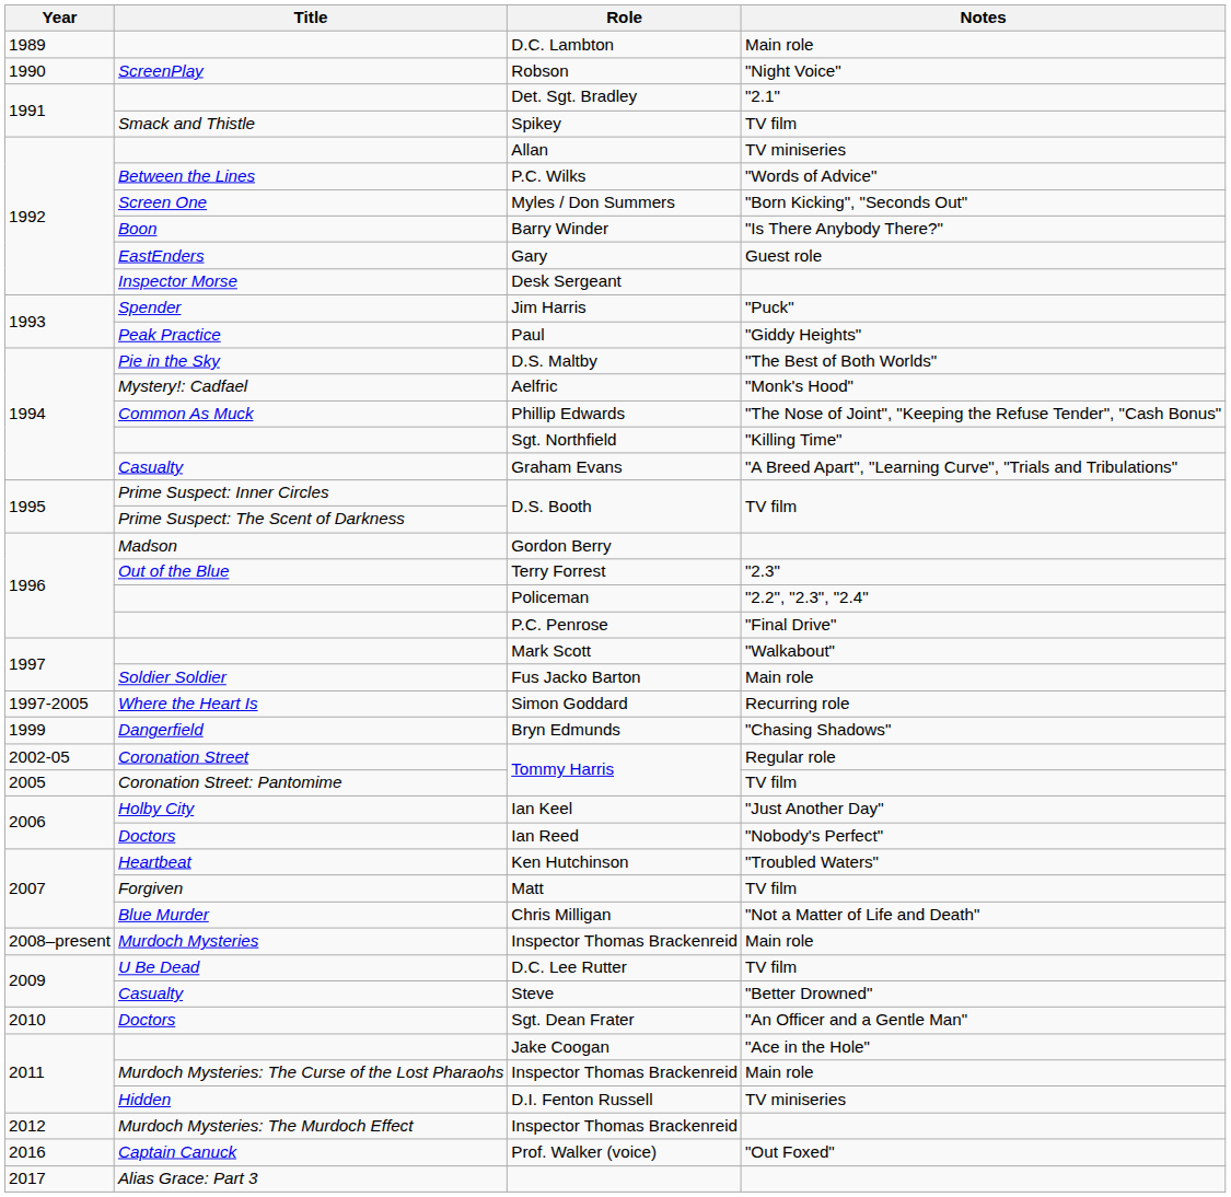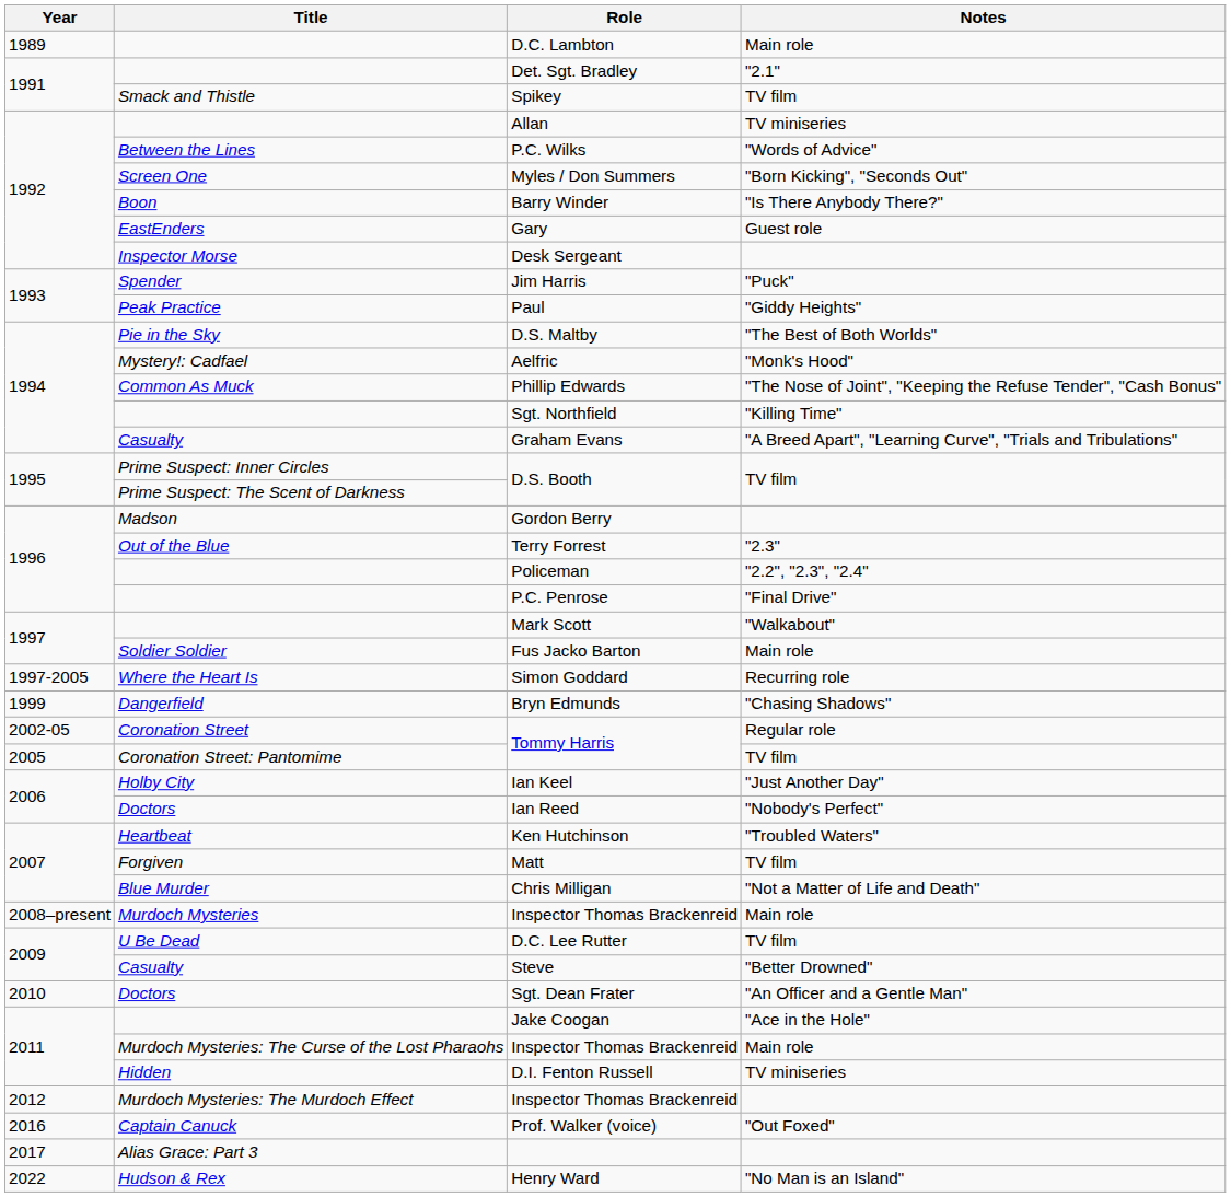 <table class="wikitable sortable">
 <tr>
 <th>Year</th>
 <th>Title</th>
 <th>Role</th>
 <th class="unsortable">Notes</th>
 </tr>
 <tr>
 <td>1989</td>
 <td><em></em></td>
 <td>D.C. Lambton</td>
 <td>Main role</td>
-</tr>
-<tr>
-<td>1990</td>
-<td><em><a href='#'>ScreenPlay</a></em></td>
-<td>Robson</td>
-<td>"Night Voice"</td>
 </tr>
 <tr>
 <td rowspan="2">1991</td>
 <td><em></em></td>
 <td>Det. Sgt. Bradley</td>
 <td>"2.1"</td>
 </tr>
 <tr>
 <td><em>Smack and Thistle</em></td>
 <td>Spikey</td>
 <td>TV film</td>
 </tr>
 <tr>
 <td rowspan="6">1992</td>
 <td><em></em></td>
 <td>Allan</td>
 <td>TV miniseries</td>
 </tr>
 <tr>
 <td><em><a href='#'>Between the Lines</a></em></td>
 <td>P.C. Wilks</td>
 <td>"Words of Advice"</td>
 </tr>
 <tr>
 <td><em><a href='#'>Screen One</a></em></td>
 <td>Myles / Don Summers</td>
 <td>"Born Kicking", "Seconds Out"</td>
 </tr>
 <tr>
 <td><em><a href='#'>Boon</a></em></td>
 <td>Barry Winder</td>
 <td>"Is There Anybody There?"</td>
 </tr>
 <tr>
 <td><em><a href='#'>EastEnders</a></em></td>
 <td>Gary</td>
 <td>Guest role</td>
 </tr>
 <tr>
 <td><em><a href='#'>Inspector Morse</a></em></td>
 <td>Desk Sergeant</td>
 <td></td>
 </tr>
 <tr>
 <td rowspan="2">1993</td>
 <td><em><a href='#'>Spender</a></em></td>
 <td>Jim Harris</td>
 <td>"Puck"</td>
 </tr>
 <tr>
 <td><em><a href='#'>Peak Practice</a></em></td>
 <td>Paul</td>
 <td>"Giddy Heights"</td>
 </tr>
 <tr>
 <td rowspan="5">1994</td>
 <td><em><a href='#'>Pie in the Sky</a></em></td>
 <td>D.S. Maltby</td>
 <td>"The Best of Both Worlds"</td>
 </tr>
 <tr>
 <td><em>Mystery!: Cadfael</em></td>
 <td>Aelfric</td>
 <td>"Monk's Hood"</td>
 </tr>
 <tr>
 <td><em><a href='#'>Common As Muck</a></em></td>
 <td>Phillip Edwards</td>
 <td>"The Nose of Joint", "Keeping the Refuse Tender", "Cash Bonus"</td>
 </tr>
 <tr>
 <td><em></em></td>
 <td>Sgt. Northfield</td>
 <td>"Killing Time"</td>
 </tr>
 <tr>
 <td><em><a href='#'>Casualty</a></em></td>
 <td>Graham Evans</td>
 <td>"A Breed Apart", "Learning Curve", "Trials and Tribulations"</td>
 </tr>
 <tr>
 <td rowspan="2">1995</td>
 <td><em>Prime Suspect: Inner Circles</em></td>
 <td rowspan="2">D.S. Booth</td>
 <td rowspan="2">TV film</td>
 </tr>
 <tr>
 <td><em>Prime Suspect: The Scent of Darkness</em></td>
 </tr>
 <tr>
 <td rowspan="4">1996</td>
 <td><em>Madson</em></td>
 <td>Gordon Berry</td>
 <td></td>
 </tr>
 <tr>
 <td><em><a href='#'>Out of the Blue</a></em></td>
 <td>Terry Forrest</td>
 <td>"2.3"</td>
 </tr>
 <tr>
 <td><em></em></td>
 <td>Policeman</td>
 <td>"2.2", "2.3", "2.4"</td>
 </tr>
 <tr>
 <td><em></em></td>
 <td>P.C. Penrose</td>
 <td>"Final Drive"</td>
 </tr>
 <tr>
 <td rowspan="2">1997</td>
 <td><em></em></td>
 <td>Mark Scott</td>
 <td>"Walkabout"</td>
 </tr>
 <tr>
 <td><em><a href='#'>Soldier Soldier</a></em></td>
 <td>Fus Jacko Barton</td>
 <td>Main role</td>
 </tr>
 <tr>
 <td>1997-2005</td>
 <td><em><a href='#'>Where the Heart Is</a></em></td>
 <td>Simon Goddard</td>
 <td>Recurring role</td>
 </tr>
 <tr>
 <td>1999</td>
 <td><em><a href='#'>Dangerfield</a></em></td>
 <td>Bryn Edmunds</td>
 <td>"Chasing Shadows"</td>
 </tr>
 <tr>
 <td>2002-05</td>
 <td><em><a href='#'>Coronation Street</a></em></td>
 <td rowspan="2"><a href='#'>Tommy Harris</a></td>
 <td>Regular role</td>
 </tr>
 <tr>
 <td>2005</td>
 <td><em>Coronation Street: Pantomime</em></td>
 <td>TV film</td>
 </tr>
 <tr>
 <td rowspan="2">2006</td>
 <td><em><a href='#'>Holby City</a></em></td>
 <td>Ian Keel</td>
 <td>"Just Another Day"</td>
 </tr>
 <tr>
 <td><em><a href='#'>Doctors</a></em></td>
 <td>Ian Reed</td>
 <td>"Nobody's Perfect"</td>
 </tr>
 <tr>
 <td rowspan="3">2007</td>
 <td><em><a href='#'>Heartbeat</a></em></td>
 <td>Ken Hutchinson</td>
 <td>"Troubled Waters"</td>
 </tr>
 <tr>
 <td><em>Forgiven</em></td>
 <td>Matt</td>
 <td>TV film</td>
 </tr>
 <tr>
 <td><em><a href='#'>Blue Murder</a></em></td>
 <td>Chris Milligan</td>
 <td>"Not a Matter of Life and Death"</td>
 </tr>
 <tr>
 <td>2008–present</td>
 <td><em><a href='#'>Murdoch Mysteries</a></em></td>
 <td>Inspector Thomas Brackenreid</td>
 <td>Main role</td>
 </tr>
 <tr>
 <td rowspan="2">2009</td>
 <td><em><a href='#'>U Be Dead</a></em></td>
 <td>D.C. Lee Rutter</td>
 <td>TV film</td>
 </tr>
 <tr>
 <td><em><a href='#'>Casualty</a></em></td>
 <td>Steve</td>
 <td>"Better Drowned"</td>
 </tr>
 <tr>
 <td>2010</td>
 <td><em><a href='#'>Doctors</a></em></td>
 <td>Sgt. Dean Frater</td>
 <td>"An Officer and a Gentle Man"</td>
 </tr>
 <tr>
 <td rowspan="3">2011</td>
 <td><em></em></td>
 <td>Jake Coogan</td>
 <td>"Ace in the Hole"</td>
 </tr>
 <tr>
 <td><em>Murdoch Mysteries: The Curse of the Lost Pharaohs</em></td>
 <td>Inspector Thomas Brackenreid</td>
 <td>Main role</td>
 </tr>
 <tr>
 <td><em><a href='#'>Hidden</a></em></td>
 <td>D.I. Fenton Russell</td>
 <td>TV miniseries</td>
 </tr>
 <tr>
 <td>2012</td>
 <td><em>Murdoch Mysteries: The Murdoch Effect</em></td>
 <td>Inspector Thomas Brackenreid</td>
 <td></td>
 </tr>
 <tr>
 <td>2016</td>
 <td><em><a href='#'>Captain Canuck</a></em></td>
 <td>Prof. Walker (voice)</td>
 <td>"Out Foxed"</td>
 </tr>
 <tr>
 <td>2017</td>
 <td><em>Alias Grace: Part 3</em></td>
 <td></td>
 <td></td>
 </tr>
+<tr>
+<td>2022</td>
+<td><em><a href='#'>Hudson & Rex</a></em></td>
+<td>Henry Ward</td>
+<td>"No Man is an Island"</td>
+</tr>
 </table>
